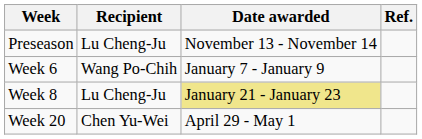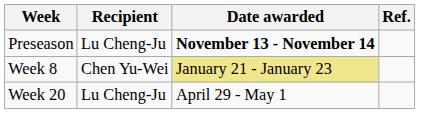 <table class="wikitable">
 <tr>
 <th>Week</th>
 <th>Recipient</th>
 <th>Date awarded</th>
 <th>Ref.</th>
 </tr>
 <tr>
 <td>Preseason</td>
 <td>Lu Cheng-Ju</td>
-<td>November 13 - November 14</td>
-<td></td>
-</tr>
-<tr>
-<td>Week 6</td>
-<td>Wang Po-Chih</td>
-<td>January 7 - January 9</td>
+<td><strong>November 13 - November 14</strong></td>
 <td></td>
 </tr>
 <tr>
 <td>Week 8</td>
-<td>Lu Cheng-Ju</td>
+<td>Chen Yu-Wei</td>
 <td style="background: khaki;">January 21 - January 23</td>
 <td></td>
 </tr>
 <tr>
 <td>Week 20</td>
-<td>Chen Yu-Wei</td>
+<td>Lu Cheng-Ju</td>
 <td>April 29 - May 1</td>
 <td></td>
 </tr>
 </table>
